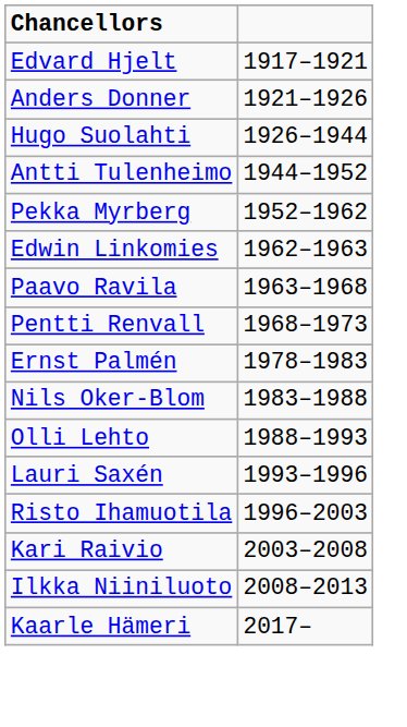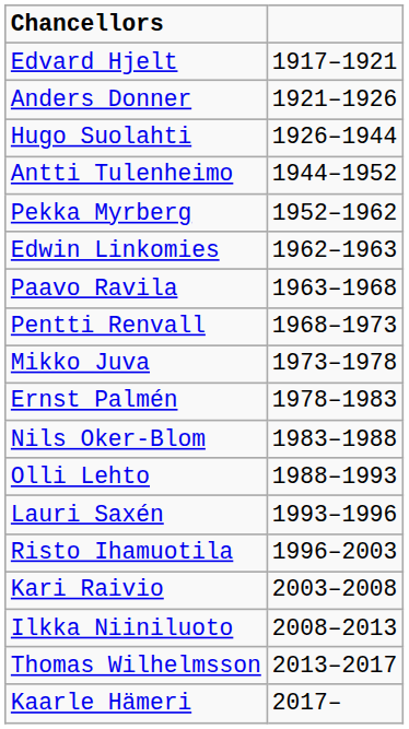 <table class="wikitable">
 <tr>
 <td><strong>Chancellors</strong></td>
 <td></td>
 </tr>
 <tr>
 <td><a href='#'>Edvard Hjelt</a></td>
 <td>1917–1921</td>
 </tr>
 <tr>
 <td><a href='#'>Anders Donner</a></td>
 <td>1921–1926</td>
 </tr>
 <tr>
 <td><a href='#'>Hugo Suolahti</a></td>
 <td>1926–1944</td>
 </tr>
 <tr>
 <td><a href='#'>Antti Tulenheimo</a></td>
 <td>1944–1952</td>
 </tr>
 <tr>
 <td><a href='#'>Pekka Myrberg</a></td>
 <td>1952–1962</td>
 </tr>
 <tr>
 <td><a href='#'>Edwin Linkomies</a></td>
 <td>1962–1963</td>
 </tr>
 <tr>
 <td><a href='#'>Paavo Ravila</a></td>
 <td>1963–1968</td>
 </tr>
 <tr>
 <td><a href='#'>Pentti Renvall</a></td>
 <td>1968–1973</td>
 </tr>
 <tr>
+<td><a href='#'>Mikko Juva</a></td>
+<td>1973–1978</td>
+</tr>
+<tr>
 <td><a href='#'>Ernst Palmén</a></td>
 <td>1978–1983</td>
 </tr>
 <tr>
 <td><a href='#'>Nils Oker-Blom</a></td>
 <td>1983–1988</td>
 </tr>
 <tr>
 <td><a href='#'>Olli Lehto</a></td>
 <td>1988–1993</td>
 </tr>
 <tr>
 <td><a href='#'>Lauri Saxén</a></td>
 <td>1993–1996</td>
 </tr>
 <tr>
 <td><a href='#'>Risto Ihamuotila</a></td>
 <td>1996–2003</td>
 </tr>
 <tr>
 <td><a href='#'>Kari Raivio</a></td>
 <td>2003–2008</td>
 </tr>
 <tr>
 <td><a href='#'>Ilkka Niiniluoto</a></td>
 <td>2008–2013</td>
 </tr>
 <tr>
+<td><a href='#'>Thomas Wilhelmsson</a></td>
+<td>2013–2017</td>
+</tr>
+<tr>
 <td><a href='#'>Kaarle Hämeri</a></td>
 <td>2017–</td>
 </tr>
 </table>
